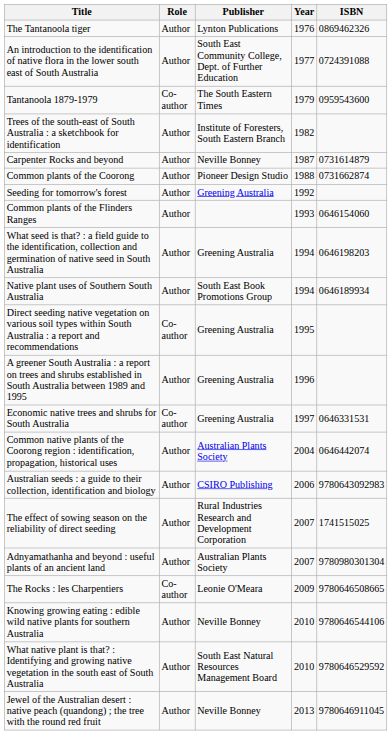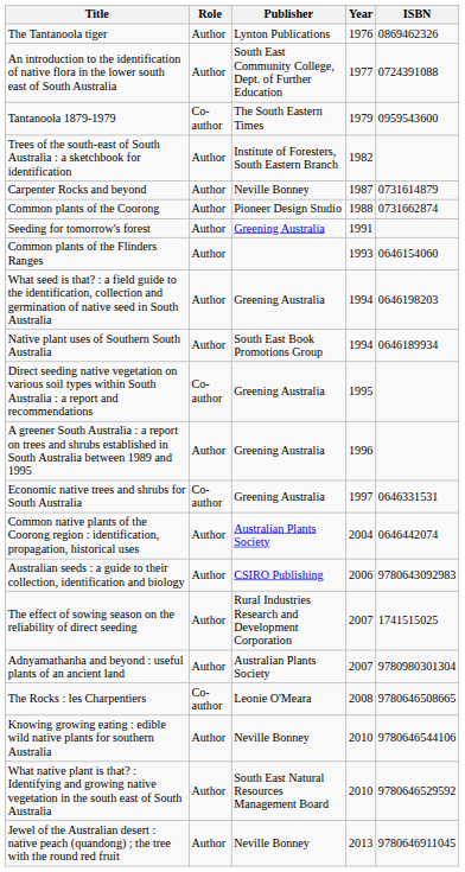 <table class="wikitable">
 <tr>
 <th>Title</th>
 <th>Role</th>
 <th>Publisher</th>
 <th>Year</th>
 <th>ISBN</th>
 </tr>
 <tr>
 <td>The Tantanoola tiger</td>
 <td>Author</td>
 <td>Lynton Publications</td>
 <td>1976</td>
 <td>0869462326</td>
 </tr>
 <tr>
 <td>An introduction to the identification of native flora in the lower south east of South Australia</td>
 <td>Author</td>
 <td>South East Community College, Dept. of Further Education</td>
 <td>1977</td>
 <td>0724391088</td>
 </tr>
 <tr>
 <td>Tantanoola 1879-1979</td>
 <td>Co-author</td>
 <td>The South Eastern Times</td>
 <td>1979</td>
 <td>0959543600</td>
 </tr>
 <tr>
 <td>Trees of the south-east of South Australia : a sketchbook for identification</td>
 <td>Author</td>
 <td>Institute of Foresters, South Eastern Branch</td>
 <td>1982</td>
 <td></td>
 </tr>
 <tr>
 <td>Carpenter Rocks and beyond</td>
 <td>Author</td>
 <td>Neville Bonney</td>
 <td>1987</td>
 <td>0731614879</td>
 </tr>
 <tr>
 <td>Common plants of the Coorong</td>
 <td>Author</td>
 <td>Pioneer Design Studio</td>
 <td>1988</td>
 <td>0731662874</td>
 </tr>
 <tr>
 <td>Seeding for tomorrow's forest</td>
 <td>Author</td>
 <td><a href='#'>Greening Australia</a></td>
-<td>1992</td>
+<td>1991</td>
 <td></td>
 </tr>
 <tr>
 <td>Common plants of the Flinders Ranges</td>
 <td>Author</td>
 <td></td>
 <td>1993</td>
 <td>0646154060</td>
 </tr>
 <tr>
 <td>What seed is that? : a field guide to the identification, collection and germination of native seed in South Australia</td>
 <td>Author</td>
 <td>Greening Australia</td>
 <td>1994</td>
 <td>0646198203</td>
 </tr>
 <tr>
 <td>Native plant uses of Southern South Australia</td>
 <td>Author</td>
 <td>South East Book Promotions Group</td>
 <td>1994</td>
 <td>0646189934</td>
 </tr>
 <tr>
 <td>Direct seeding native vegetation on various soil types within South Australia : a report and recommendations</td>
 <td>Co-author</td>
 <td>Greening Australia</td>
 <td>1995</td>
 <td></td>
 </tr>
 <tr>
 <td>A greener South Australia : a report on trees and shrubs established in South Australia between 1989 and 1995</td>
 <td>Author</td>
 <td>Greening Australia</td>
 <td>1996</td>
 <td></td>
 </tr>
 <tr>
 <td>Economic native trees and shrubs for South Australia</td>
 <td>Co-author</td>
 <td>Greening Australia</td>
 <td>1997</td>
 <td>0646331531</td>
 </tr>
 <tr>
 <td>Common native plants of the Coorong region : identification, propagation, historical uses</td>
 <td>Author</td>
 <td><a href='#'>Australian Plants Society</a></td>
 <td>2004</td>
 <td>0646442074</td>
 </tr>
 <tr>
 <td>Australian seeds : a guide to their collection, identification and biology</td>
 <td>Author</td>
 <td><a href='#'>CSIRO Publishing</a></td>
 <td>2006</td>
 <td>9780643092983</td>
 </tr>
 <tr>
 <td>The effect of sowing season on the reliability of direct seeding</td>
 <td>Author</td>
 <td>Rural Industries Research and Development Corporation</td>
 <td>2007</td>
 <td>1741515025</td>
 </tr>
 <tr>
 <td>Adnyamathanha and beyond : useful plants of an ancient land</td>
 <td>Author</td>
 <td>Australian Plants Society</td>
 <td>2007</td>
 <td>9780980301304</td>
 </tr>
 <tr>
 <td>The Rocks : les Charpentiers</td>
 <td>Co-author</td>
 <td>Leonie O'Meara</td>
-<td>2009</td>
+<td>2008</td>
 <td>9780646508665</td>
 </tr>
 <tr>
 <td>Knowing growing eating : edible wild native plants for southern Australia</td>
 <td>Author</td>
 <td>Neville Bonney</td>
 <td>2010</td>
 <td>9780646544106</td>
 </tr>
 <tr>
 <td>What native plant is that? : Identifying and growing native vegetation in the south east of South Australia</td>
 <td>Author</td>
 <td>South East Natural Resources Management Board</td>
 <td>2010</td>
 <td>9780646529592</td>
 </tr>
 <tr>
 <td>Jewel of the Australian desert : native peach (quandong) ; the tree with the round red fruit</td>
 <td>Author</td>
 <td>Neville Bonney</td>
 <td>2013</td>
 <td>9780646911045</td>
 </tr>
 </table>
